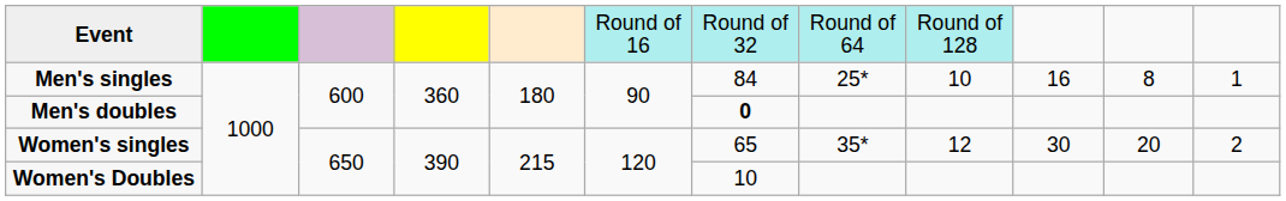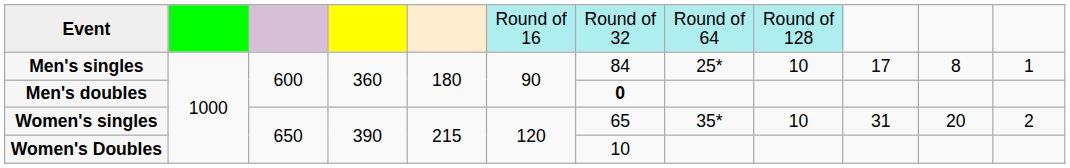 <table class=wikitable style=font-size:90%;text-align:center>
 <tr>
 <td style="width:130px; background:#efefef;"><strong>Event</strong></td>
 <td style="width:80px; background:lime;"></td>
 <td style="width:85px; background:thistle;"></td>
 <td style="width:85px; background:#ff0;"></td>
 <td style="width:85px; background:#ffebcd;"></td>
 <td style="width:85px; background:#afeeee;">Round of 16</td>
 <td style="width:85px; background:#afeeee;">Round of 32</td>
 <td style="width:85px; background:#afeeee;">Round of 64</td>
 <td style="width:85px; background:#afeeee;">Round of 128</td>
 <td width=85></td>
 <td width=85></td>
 <td width=85></td>
 </tr>
 <tr>
 <th style="background:#f7f7f7;">Men's singles</th>
 <td rowspan=4>1000</td>
 <td rowspan=2>600</td>
 <td rowspan=2>360</td>
 <td rowspan=2>180</td>
 <td rowspan=2>90</td>
 <td>84</td>
 <td>25*</td>
 <td>10</td>
-<td>16</td>
+<td>17</td>
 <td>8</td>
 <td>1</td>
 </tr>
 <tr>
 <th style="background:#f7f7f7;">Men's doubles</th>
 <td><strong>0</strong></td>
 <td></td>
 <td></td>
 <td></td>
 <td></td>
 <td></td>
 </tr>
 <tr>
 <th style="background:#f7f7f7;">Women's singles</th>
 <td rowspan=2>650</td>
 <td rowspan=2>390</td>
 <td rowspan=2>215</td>
 <td rowspan=2>120</td>
 <td>65</td>
 <td>35*</td>
-<td>12</td>
-<td>30</td>
+<td>10</td>
+<td>31</td>
 <td>20</td>
 <td>2</td>
 </tr>
 <tr>
 <th style="background:#f7f7f7;">Women's Doubles</th>
 <td>10</td>
 <td></td>
 <td></td>
 <td></td>
 <td></td>
 <td></td>
 </tr>
 </table>
